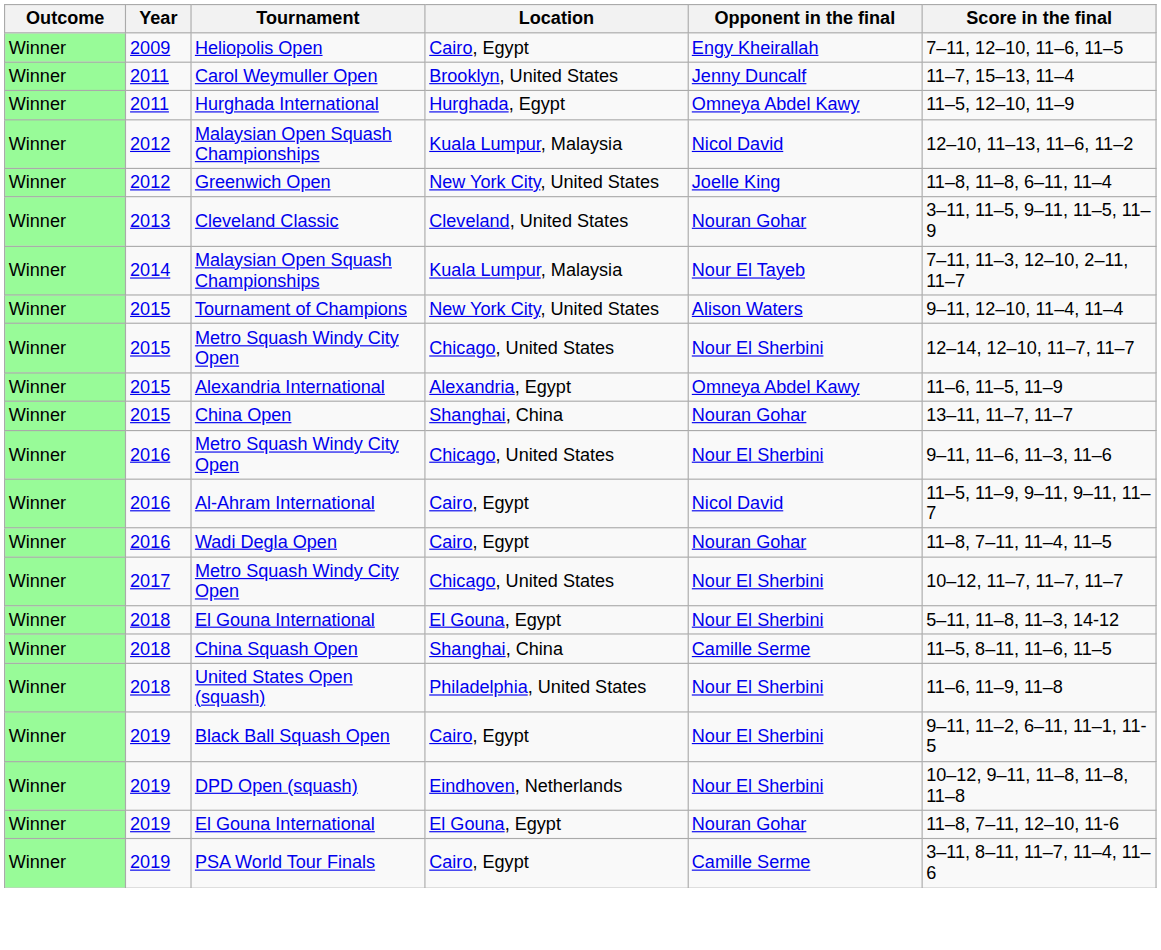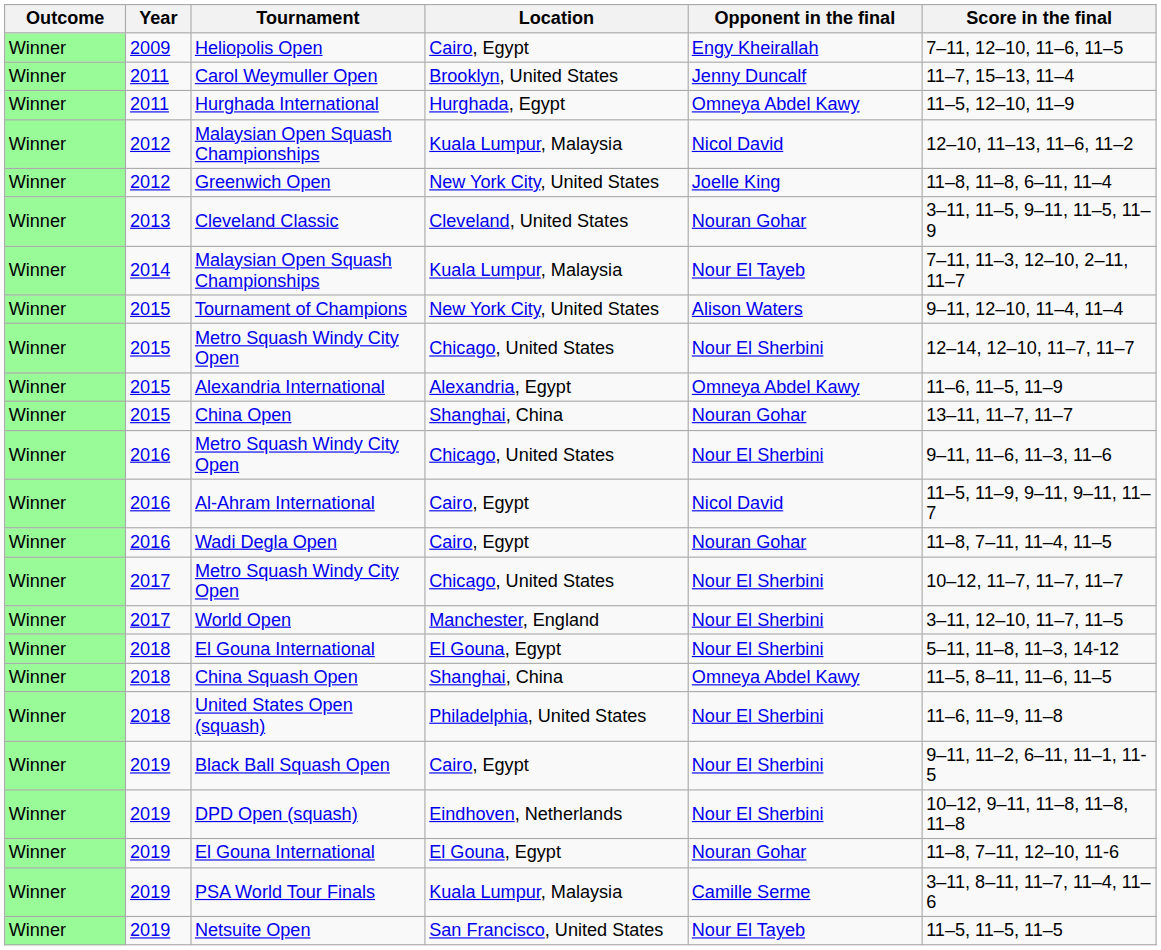 <table class="sortable wikitable">
 <tr>
 <th width="100">Outcome</th>
 <th width="50">Year</th>
 <th width="200">Tournament</th>
 <th width="225">Location</th>
 <th width="200">Opponent in the final</th>
 <th width="200">Score in the final</th>
 </tr>
 <tr>
 <td bgcolor="98FB98">Winner</td>
 <td><a href='#'>2009</a></td>
 <td><a href='#'>Heliopolis Open</a></td>
 <td><a href='#'>Cairo</a>, Egypt</td>
 <td> <a href='#'>Engy Kheirallah</a></td>
 <td>7–11, 12–10, 11–6, 11–5</td>
 </tr>
 <tr>
 <td bgcolor="98FB98">Winner</td>
 <td><a href='#'>2011</a></td>
 <td><a href='#'>Carol Weymuller Open</a></td>
 <td><a href='#'>Brooklyn</a>, United States</td>
 <td> <a href='#'>Jenny Duncalf</a></td>
 <td>11–7, 15–13, 11–4</td>
 </tr>
 <tr>
 <td bgcolor="98FB98">Winner</td>
 <td><a href='#'>2011</a></td>
 <td><a href='#'>Hurghada International</a></td>
 <td><a href='#'>Hurghada</a>, Egypt</td>
 <td> <a href='#'>Omneya Abdel Kawy</a></td>
 <td>11–5, 12–10, 11–9</td>
 </tr>
 <tr>
 <td bgcolor="98FB98">Winner</td>
 <td><a href='#'>2012</a></td>
 <td><a href='#'>Malaysian Open Squash Championships</a></td>
 <td><a href='#'>Kuala Lumpur</a>, Malaysia</td>
 <td> <a href='#'>Nicol David</a></td>
 <td>12–10, 11–13, 11–6, 11–2</td>
 </tr>
 <tr>
 <td bgcolor="98FB98">Winner</td>
 <td><a href='#'>2012</a></td>
 <td><a href='#'>Greenwich Open</a></td>
 <td><a href='#'>New York City</a>, United States</td>
 <td> <a href='#'>Joelle King</a></td>
 <td>11–8, 11–8, 6–11, 11–4</td>
 </tr>
 <tr>
 <td bgcolor="98FB98">Winner</td>
 <td><a href='#'>2013</a></td>
 <td><a href='#'>Cleveland Classic</a></td>
 <td><a href='#'>Cleveland</a>, United States</td>
 <td> <a href='#'>Nouran Gohar</a></td>
 <td>3–11, 11–5, 9–11, 11–5, 11–9</td>
 </tr>
 <tr>
 <td bgcolor="98FB98">Winner</td>
 <td><a href='#'>2014</a></td>
 <td><a href='#'>Malaysian Open Squash Championships</a></td>
 <td><a href='#'>Kuala Lumpur</a>, Malaysia</td>
 <td> <a href='#'>Nour El Tayeb</a></td>
 <td>7–11, 11–3, 12–10, 2–11, 11–7</td>
 </tr>
 <tr>
 <td bgcolor="98FB98">Winner</td>
 <td><a href='#'>2015</a></td>
 <td><a href='#'>Tournament of Champions</a></td>
 <td><a href='#'>New York City</a>, United States</td>
 <td> <a href='#'>Alison Waters</a></td>
 <td>9–11, 12–10, 11–4, 11–4</td>
 </tr>
 <tr>
 <td bgcolor="98FB98">Winner</td>
 <td><a href='#'>2015</a></td>
 <td><a href='#'>Metro Squash Windy City Open</a></td>
 <td><a href='#'>Chicago</a>, United States</td>
 <td> <a href='#'>Nour El Sherbini</a></td>
 <td>12–14, 12–10, 11–7, 11–7</td>
 </tr>
 <tr>
 <td bgcolor="98FB98">Winner</td>
 <td><a href='#'>2015</a></td>
 <td><a href='#'>Alexandria International</a></td>
 <td><a href='#'>Alexandria</a>, Egypt</td>
 <td> <a href='#'>Omneya Abdel Kawy</a></td>
 <td>11–6, 11–5, 11–9</td>
 </tr>
 <tr>
 <td bgcolor="98FB98">Winner</td>
 <td><a href='#'>2015</a></td>
 <td><a href='#'>China Open</a></td>
 <td><a href='#'>Shanghai</a>, China</td>
 <td> <a href='#'>Nouran Gohar</a></td>
 <td>13–11, 11–7, 11–7</td>
 </tr>
 <tr>
 <td bgcolor="98FB98">Winner</td>
 <td><a href='#'>2016</a></td>
 <td><a href='#'>Metro Squash Windy City Open</a></td>
 <td><a href='#'>Chicago</a>, United States</td>
 <td> <a href='#'>Nour El Sherbini</a></td>
 <td>9–11, 11–6, 11–3, 11–6</td>
 </tr>
 <tr>
 <td bgcolor="98FB98">Winner</td>
 <td><a href='#'>2016</a></td>
 <td><a href='#'>Al-Ahram International</a></td>
 <td><a href='#'>Cairo</a>, Egypt</td>
 <td> <a href='#'>Nicol David</a></td>
 <td>11–5, 11–9, 9–11, 9–11, 11–7</td>
 </tr>
 <tr>
 <td bgcolor="98FB98">Winner</td>
 <td><a href='#'>2016</a></td>
 <td><a href='#'>Wadi Degla Open</a></td>
 <td><a href='#'>Cairo</a>, Egypt</td>
 <td> <a href='#'>Nouran Gohar</a></td>
 <td>11–8, 7–11, 11–4, 11–5</td>
 </tr>
 <tr>
 <td bgcolor="98FB98">Winner</td>
 <td><a href='#'>2017</a></td>
 <td><a href='#'>Metro Squash Windy City Open</a></td>
 <td><a href='#'>Chicago</a>, United States</td>
 <td> <a href='#'>Nour El Sherbini</a></td>
 <td>10–12, 11–7, 11–7, 11–7</td>
 </tr>
 <tr>
 <td bgcolor="98FB98">Winner</td>
+<td><a href='#'>2017</a></td>
+<td><a href='#'>World Open</a></td>
+<td><a href='#'>Manchester</a>, England</td>
+<td> <a href='#'>Nour El Sherbini</a></td>
+<td>3–11, 12–10, 11–7, 11–5</td>
+</tr>
+<tr>
+<td bgcolor="98FB98">Winner</td>
 <td><a href='#'>2018</a></td>
 <td><a href='#'>El Gouna International</a></td>
 <td><a href='#'>El Gouna</a>, Egypt</td>
 <td> <a href='#'>Nour El Sherbini</a></td>
 <td>5–11, 11–8, 11–3, 14-12</td>
 </tr>
 <tr>
 <td bgcolor="98FB98">Winner</td>
 <td><a href='#'>2018</a></td>
 <td><a href='#'>China Squash Open</a></td>
 <td><a href='#'>Shanghai</a>, China</td>
-<td> <a href='#'>Camille Serme</a></td>
+<td> <a href='#'>Omneya Abdel Kawy</a></td>
 <td>11–5, 8–11, 11–6, 11–5</td>
 </tr>
 <tr>
 <td bgcolor="98FB98">Winner</td>
 <td><a href='#'>2018</a></td>
 <td><a href='#'>United States Open (squash)</a></td>
 <td><a href='#'>Philadelphia</a>, United States</td>
 <td> <a href='#'>Nour El Sherbini</a></td>
 <td>11–6, 11–9, 11–8</td>
 </tr>
 <tr>
 <td bgcolor="98FB98">Winner</td>
 <td><a href='#'>2019</a></td>
 <td><a href='#'>Black Ball Squash Open</a></td>
 <td><a href='#'>Cairo</a>, Egypt</td>
 <td> <a href='#'>Nour El Sherbini</a></td>
 <td>9–11, 11–2, 6–11, 11–1, 11-5</td>
 </tr>
 <tr>
 <td bgcolor="98FB98">Winner</td>
 <td><a href='#'>2019</a></td>
 <td><a href='#'>DPD Open (squash)</a></td>
 <td><a href='#'>Eindhoven</a>, Netherlands</td>
 <td> <a href='#'>Nour El Sherbini</a></td>
 <td>10–12, 9–11, 11–8, 11–8, 11–8</td>
 </tr>
 <tr>
 <td bgcolor="98FB98">Winner</td>
 <td><a href='#'>2019</a></td>
 <td><a href='#'>El Gouna International</a></td>
 <td><a href='#'>El Gouna</a>, Egypt</td>
 <td> <a href='#'>Nouran Gohar</a></td>
 <td>11–8, 7–11, 12–10, 11-6</td>
 </tr>
 <tr>
 <td bgcolor="98FB98">Winner</td>
 <td><a href='#'>2019</a></td>
 <td><a href='#'>PSA World Tour Finals</a></td>
-<td><a href='#'>Cairo</a>, Egypt</td>
+<td><a href='#'>Kuala Lumpur</a>, Malaysia</td>
 <td> <a href='#'>Camille Serme</a></td>
 <td>3–11, 8–11, 11–7, 11–4, 11–6</td>
 </tr>
+<tr>
+<td bgcolor="98FB98">Winner</td>
+<td><a href='#'>2019</a></td>
+<td><a href='#'>Netsuite Open</a></td>
+<td><a href='#'>San Francisco</a>, United States</td>
+<td> <a href='#'>Nour El Tayeb</a></td>
+<td>11–5, 11–5, 11–5</td>
+</tr>
 </table>
